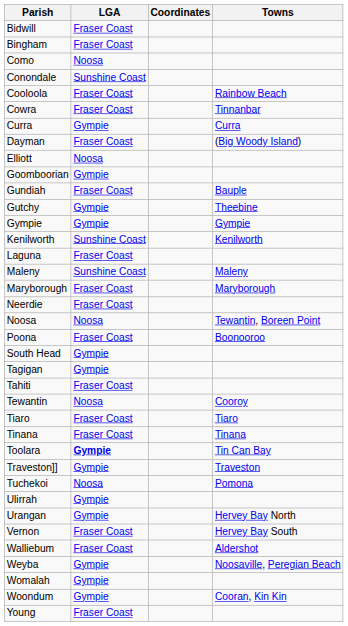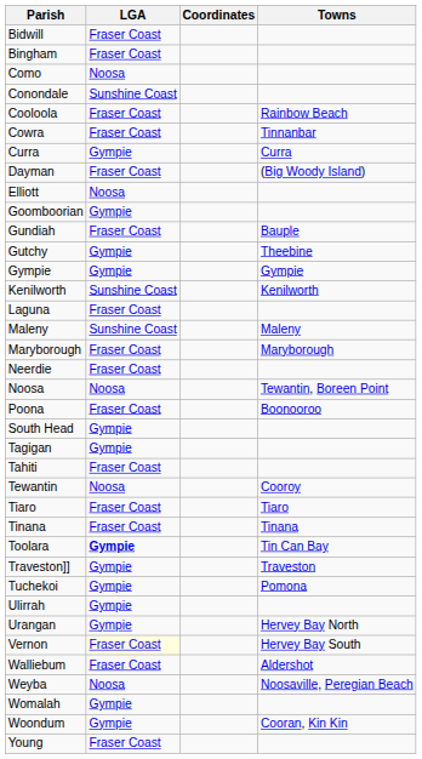 <table class="wikitable sortable">
 <tr>
 <th>Parish</th>
 <th>LGA</th>
 <th>Coordinates</th>
 <th>Towns</th>
 </tr>
 <tr>
 <td>Bidwill</td>
 <td><a href='#'>Fraser Coast</a></td>
 <td></td>
 <td></td>
 </tr>
 <tr>
 <td>Bingham</td>
 <td><a href='#'>Fraser Coast</a></td>
 <td></td>
 <td></td>
 </tr>
 <tr>
 <td>Como</td>
 <td><a href='#'>Noosa</a></td>
 <td></td>
 <td></td>
 </tr>
 <tr>
 <td>Conondale</td>
 <td><a href='#'>Sunshine Coast</a></td>
 <td></td>
 <td></td>
 </tr>
 <tr>
 <td>Cooloola</td>
 <td><a href='#'>Fraser Coast</a></td>
 <td></td>
 <td><a href='#'>Rainbow Beach</a></td>
 </tr>
 <tr>
 <td>Cowra</td>
 <td><a href='#'>Fraser Coast</a></td>
 <td></td>
 <td><a href='#'>Tinnanbar</a></td>
 </tr>
 <tr>
 <td>Curra</td>
 <td><a href='#'>Gympie</a></td>
 <td></td>
 <td><a href='#'>Curra</a></td>
 </tr>
 <tr>
 <td>Dayman</td>
 <td><a href='#'>Fraser Coast</a></td>
 <td></td>
 <td>(<a href='#'>Big Woody Island</a>)</td>
 </tr>
 <tr>
 <td>Elliott</td>
 <td><a href='#'>Noosa</a></td>
 <td></td>
 <td></td>
 </tr>
 <tr>
 <td>Goomboorian</td>
 <td><a href='#'>Gympie</a></td>
 <td></td>
 <td></td>
 </tr>
 <tr>
 <td>Gundiah</td>
 <td><a href='#'>Fraser Coast</a></td>
 <td></td>
 <td><a href='#'>Bauple</a></td>
 </tr>
 <tr>
 <td>Gutchy</td>
 <td><a href='#'>Gympie</a></td>
 <td></td>
 <td><a href='#'>Theebine</a></td>
 </tr>
 <tr>
 <td>Gympie</td>
 <td><a href='#'>Gympie</a></td>
 <td></td>
 <td><a href='#'>Gympie</a></td>
 </tr>
 <tr>
 <td>Kenilworth</td>
 <td><a href='#'>Sunshine Coast</a></td>
 <td></td>
 <td><a href='#'>Kenilworth</a></td>
 </tr>
 <tr>
 <td>Laguna</td>
 <td><a href='#'>Fraser Coast</a></td>
 <td></td>
 <td></td>
 </tr>
 <tr>
 <td>Maleny</td>
 <td><a href='#'>Sunshine Coast</a></td>
 <td></td>
 <td><a href='#'>Maleny</a></td>
 </tr>
 <tr>
 <td>Maryborough</td>
 <td><a href='#'>Fraser Coast</a></td>
 <td></td>
 <td><a href='#'>Maryborough</a></td>
 </tr>
 <tr>
 <td>Neerdie</td>
 <td><a href='#'>Fraser Coast</a></td>
 <td></td>
 <td></td>
 </tr>
 <tr>
 <td>Noosa</td>
 <td><a href='#'>Noosa</a></td>
 <td></td>
 <td><a href='#'>Tewantin</a>, <a href='#'>Boreen Point</a></td>
 </tr>
 <tr>
 <td>Poona</td>
 <td><a href='#'>Fraser Coast</a></td>
 <td></td>
 <td><a href='#'>Boonooroo</a></td>
 </tr>
 <tr>
 <td>South Head</td>
 <td><a href='#'>Gympie</a></td>
 <td></td>
 <td></td>
 </tr>
 <tr>
 <td>Tagigan</td>
 <td><a href='#'>Gympie</a></td>
 <td></td>
 <td></td>
 </tr>
 <tr>
 <td>Tahiti</td>
 <td><a href='#'>Fraser Coast</a></td>
 <td></td>
 <td></td>
 </tr>
 <tr>
 <td>Tewantin</td>
 <td><a href='#'>Noosa</a></td>
 <td></td>
 <td><a href='#'>Cooroy</a></td>
 </tr>
 <tr>
 <td>Tiaro</td>
 <td><a href='#'>Fraser Coast</a></td>
 <td></td>
 <td><a href='#'>Tiaro</a></td>
 </tr>
 <tr>
 <td>Tinana</td>
 <td><a href='#'>Fraser Coast</a></td>
 <td></td>
 <td><a href='#'>Tinana</a></td>
 </tr>
 <tr>
 <td>Toolara</td>
 <td><strong><a href='#'>Gympie</a></strong></td>
 <td></td>
 <td><a href='#'>Tin Can Bay</a></td>
 </tr>
 <tr>
 <td>Traveston]]</td>
 <td><a href='#'>Gympie</a></td>
 <td></td>
 <td><a href='#'>Traveston</a></td>
 </tr>
 <tr>
 <td>Tuchekoi</td>
-<td><a href='#'>Noosa</a></td>
+<td><a href='#'>Gympie</a></td>
 <td></td>
 <td><a href='#'>Pomona</a></td>
 </tr>
 <tr>
 <td>Ulirrah</td>
 <td><a href='#'>Gympie</a></td>
 <td></td>
 <td></td>
 </tr>
 <tr>
 <td>Urangan</td>
 <td><a href='#'>Gympie</a></td>
 <td></td>
 <td><a href='#'>Hervey Bay</a> North</td>
 </tr>
 <tr>
 <td>Vernon</td>
-<td><a href='#'>Fraser Coast</a></td>
+<td style="background: lightyellow;"><a href='#'>Fraser Coast</a></td>
 <td></td>
 <td><a href='#'>Hervey Bay</a> South</td>
 </tr>
 <tr>
 <td>Walliebum</td>
 <td><a href='#'>Fraser Coast</a></td>
 <td></td>
 <td><a href='#'>Aldershot</a></td>
 </tr>
 <tr>
 <td>Weyba</td>
-<td><a href='#'>Gympie</a></td>
+<td><a href='#'>Noosa</a></td>
 <td></td>
 <td><a href='#'>Noosaville</a>, <a href='#'>Peregian Beach</a></td>
 </tr>
 <tr>
 <td>Womalah</td>
 <td><a href='#'>Gympie</a></td>
 <td></td>
 <td></td>
 </tr>
 <tr>
 <td>Woondum</td>
 <td><a href='#'>Gympie</a></td>
 <td></td>
 <td><a href='#'>Cooran</a>, <a href='#'>Kin Kin</a></td>
 </tr>
 <tr>
 <td>Young</td>
 <td><a href='#'>Fraser Coast</a></td>
 <td></td>
 <td></td>
 </tr>
 </table>
